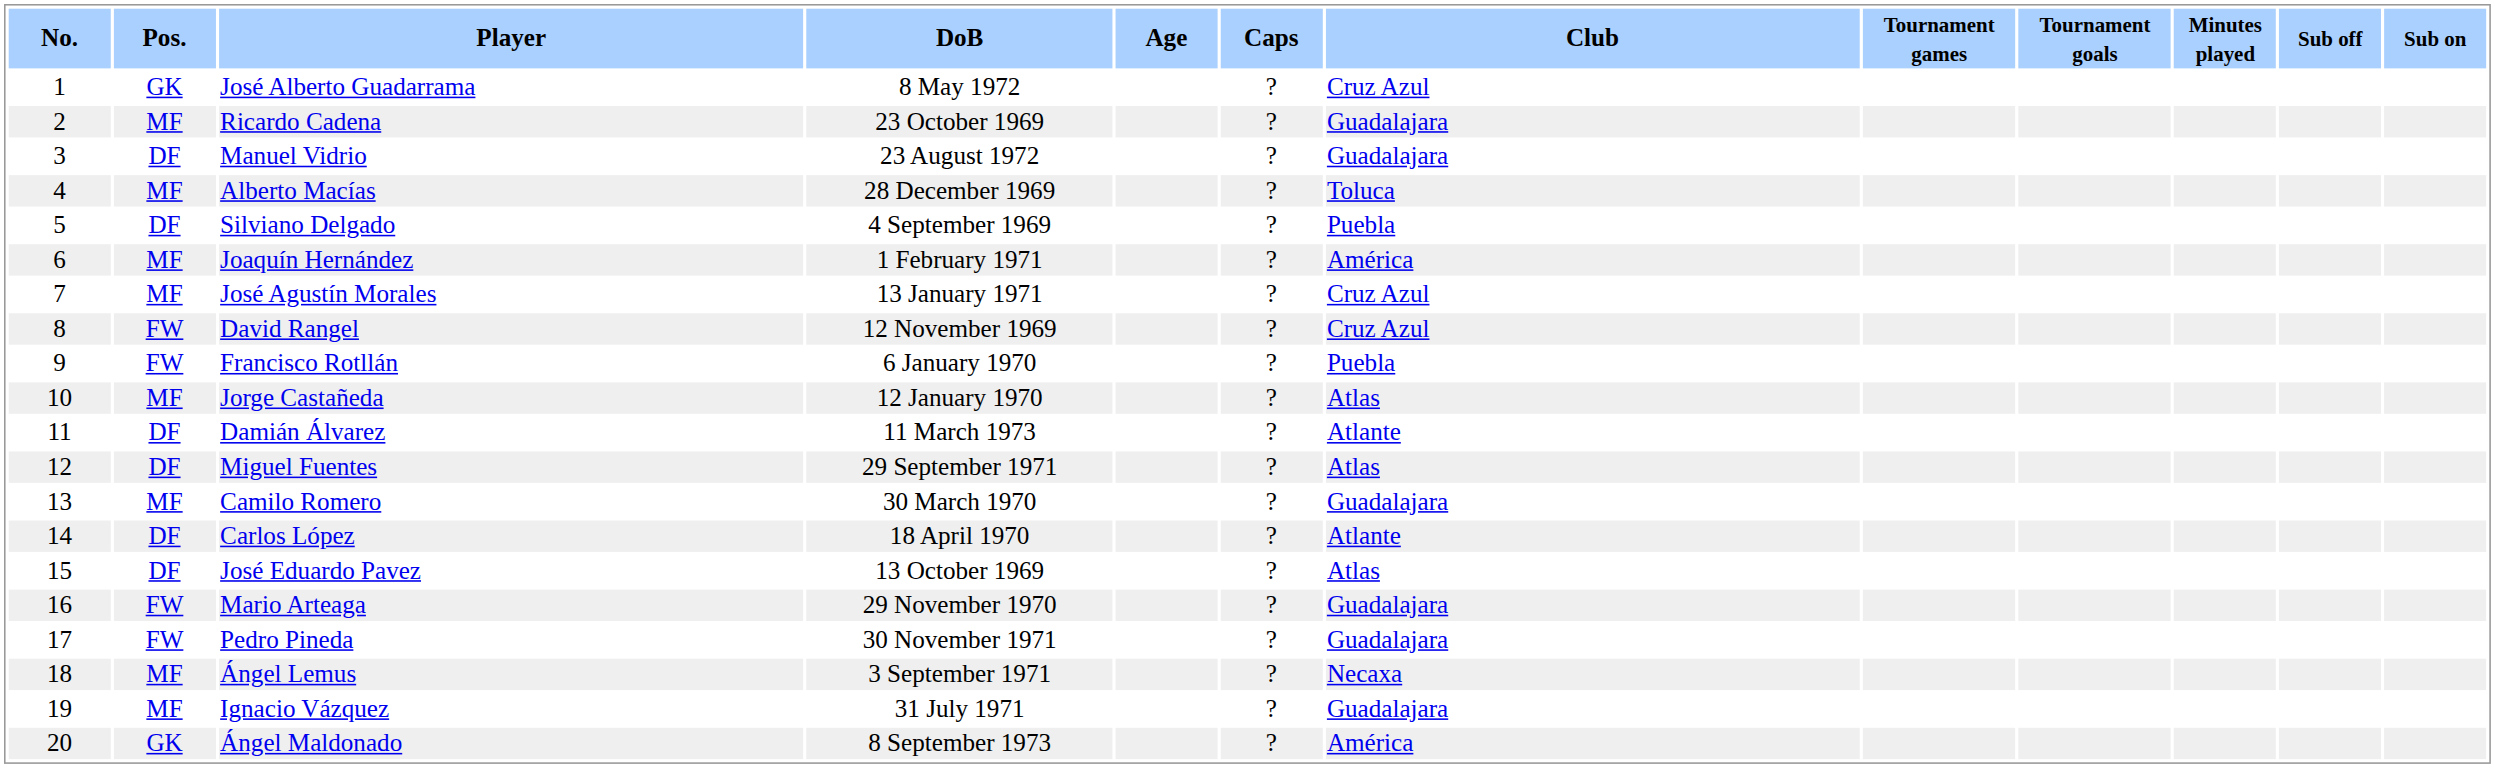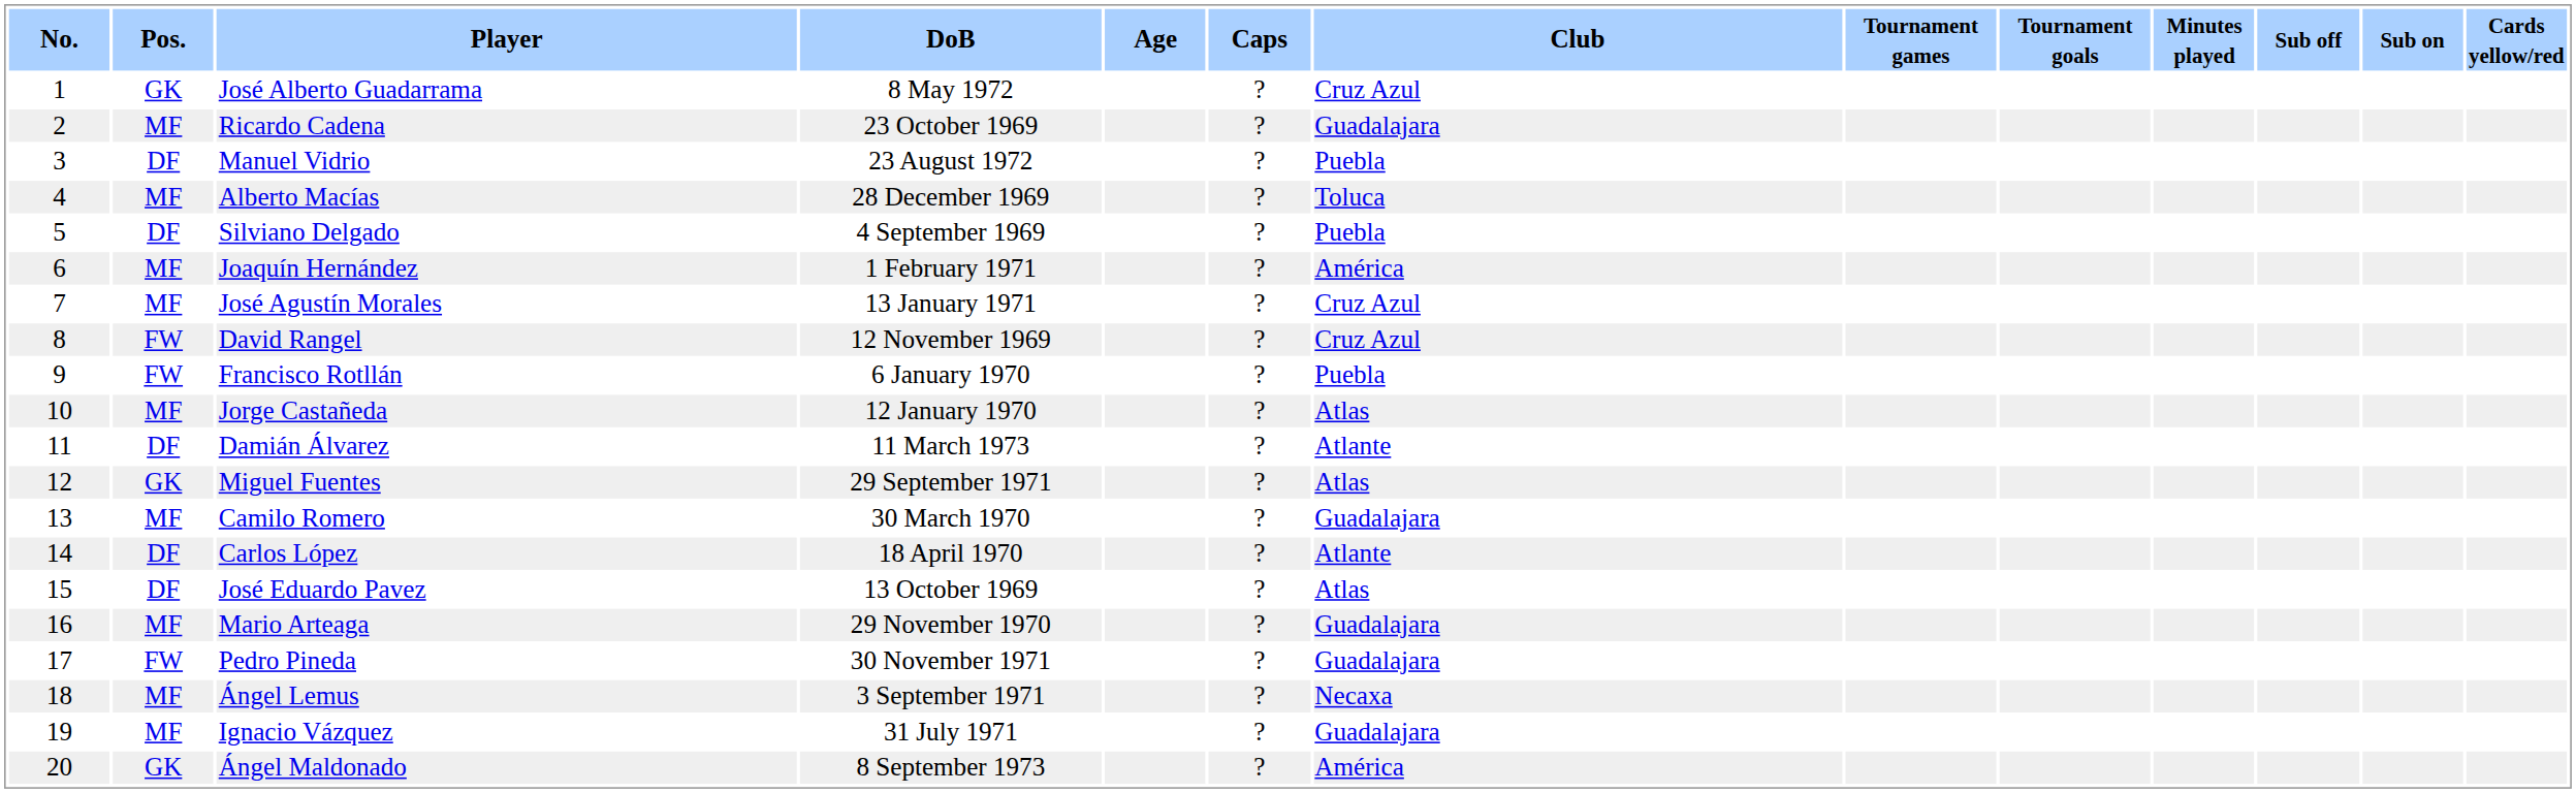 <table border="0" width="100%" style="border: 1px solid #999; background-color:#FFFFFF; text-align:center">
 <tr align="center" bgcolor="#AAD0FF">
 <th width=4%>No.</th>
 <th width=4%>Pos.</th>
 <th width=23%>Player</th>
 <th width=12%>DoB</th>
 <th width=4%>Age</th>
 <th width=4%>Caps</th>
 <th width=21%>Club</th>
 <th width=6%><small>Tournament<br>games</small></th>
 <th width=6%><small>Tournament<br>goals</small></th>
 <th width=4%><small>Minutes<br>played</small></th>
 <th width=4%><small>Sub off</small></th>
 <th width=4%><small>Sub on</small></th>
+<th width=4%><small>Cards<br>yellow/red</small></th>
 </tr>
 <tr>
 <td>1</td>
 <td><a href='#'>GK</a></td>
 <td align="left"><a href='#'>José Alberto Guadarrama</a></td>
 <td>8 May 1972</td>
 <td></td>
 <td>?</td>
 <td align="left"> <a href='#'>Cruz Azul</a></td>
+<td></td>
 <td></td>
 <td></td>
 <td></td>
 <td></td>
 <td></td>
 </tr>
 <tr bgcolor="#EFEFEF">
 <td>2</td>
 <td><a href='#'>MF</a></td>
 <td align="left"><a href='#'>Ricardo Cadena</a></td>
 <td>23 October 1969</td>
 <td></td>
 <td>?</td>
 <td align="left"> <a href='#'>Guadalajara</a></td>
 <td></td>
 <td></td>
 <td></td>
 <td></td>
 <td></td>
+<td></td>
 </tr>
 <tr>
 <td>3</td>
 <td><a href='#'>DF</a></td>
 <td align="left"><a href='#'>Manuel Vidrio</a></td>
 <td>23 August 1972</td>
 <td></td>
 <td>?</td>
-<td align="left"> <a href='#'>Guadalajara</a></td>
+<td align="left"> <a href='#'>Puebla</a></td>
+<td></td>
 <td></td>
 <td></td>
 <td></td>
 <td></td>
 <td></td>
 </tr>
 <tr bgcolor="#EFEFEF">
 <td>4</td>
 <td><a href='#'>MF</a></td>
 <td align="left"><a href='#'>Alberto Macías</a></td>
 <td>28 December 1969</td>
 <td></td>
 <td>?</td>
 <td align="left"> <a href='#'>Toluca</a></td>
 <td></td>
 <td></td>
 <td></td>
 <td></td>
 <td></td>
+<td></td>
 </tr>
 <tr>
 <td>5</td>
 <td><a href='#'>DF</a></td>
 <td align="left"><a href='#'>Silviano Delgado</a></td>
 <td>4 September 1969</td>
 <td></td>
 <td>?</td>
 <td align="left"> <a href='#'>Puebla</a></td>
+<td></td>
 <td></td>
 <td></td>
 <td></td>
 <td></td>
 <td></td>
 </tr>
 <tr bgcolor="#EFEFEF">
 <td>6</td>
 <td><a href='#'>MF</a></td>
 <td align="left"><a href='#'>Joaquín Hernández</a></td>
 <td>1 February 1971</td>
 <td></td>
 <td>?</td>
 <td align="left"> <a href='#'>América</a></td>
 <td></td>
 <td></td>
 <td></td>
 <td></td>
 <td></td>
+<td></td>
 </tr>
 <tr>
 <td>7</td>
 <td><a href='#'>MF</a></td>
 <td align="left"><a href='#'>José Agustín Morales</a></td>
 <td>13 January 1971</td>
 <td></td>
 <td>?</td>
 <td align="left"> <a href='#'>Cruz Azul</a></td>
+<td></td>
 <td></td>
 <td></td>
 <td></td>
 <td></td>
 <td></td>
 </tr>
 <tr bgcolor="#EFEFEF">
 <td>8</td>
 <td><a href='#'>FW</a></td>
 <td align="left"><a href='#'>David Rangel</a></td>
 <td>12 November 1969</td>
 <td></td>
 <td>?</td>
 <td align="left"> <a href='#'>Cruz Azul</a></td>
 <td></td>
 <td></td>
 <td></td>
 <td></td>
 <td></td>
+<td></td>
 </tr>
 <tr>
 <td>9</td>
 <td><a href='#'>FW</a></td>
 <td align="left"><a href='#'>Francisco Rotllán</a></td>
 <td>6 January 1970</td>
 <td></td>
 <td>?</td>
 <td align="left"> <a href='#'>Puebla</a></td>
+<td></td>
 <td></td>
 <td></td>
 <td></td>
 <td></td>
 <td></td>
 </tr>
 <tr bgcolor="#EFEFEF">
 <td>10</td>
 <td><a href='#'>MF</a></td>
 <td align="left"><a href='#'>Jorge Castañeda</a></td>
 <td>12 January 1970</td>
 <td></td>
 <td>?</td>
 <td align="left"> <a href='#'>Atlas</a></td>
 <td></td>
 <td></td>
 <td></td>
 <td></td>
 <td></td>
+<td></td>
 </tr>
 <tr>
 <td>11</td>
 <td><a href='#'>DF</a></td>
 <td align="left"><a href='#'>Damián Álvarez</a></td>
 <td>11 March 1973</td>
 <td></td>
 <td>?</td>
 <td align="left"> <a href='#'>Atlante</a></td>
 <td></td>
 <td></td>
 <td></td>
 <td></td>
 <td></td>
+<td></td>
 </tr>
 <tr bgcolor="#EFEFEF">
 <td>12</td>
-<td><a href='#'>DF</a></td>
+<td><a href='#'>GK</a></td>
 <td align="left"><a href='#'>Miguel Fuentes</a></td>
 <td>29 September 1971</td>
 <td></td>
 <td>?</td>
 <td align="left"> <a href='#'>Atlas</a></td>
+<td></td>
 <td></td>
 <td></td>
 <td></td>
 <td></td>
 <td></td>
 </tr>
 <tr>
 <td>13</td>
 <td><a href='#'>MF</a></td>
 <td align="left"><a href='#'>Camilo Romero</a></td>
 <td>30 March 1970</td>
 <td></td>
 <td>?</td>
 <td align="left"> <a href='#'>Guadalajara</a></td>
 <td></td>
 <td></td>
 <td></td>
 <td></td>
 <td></td>
+<td></td>
 </tr>
 <tr bgcolor="#EFEFEF">
 <td>14</td>
 <td><a href='#'>DF</a></td>
 <td align="left"><a href='#'>Carlos López</a></td>
 <td>18 April 1970</td>
 <td></td>
 <td>?</td>
 <td align="left"> <a href='#'>Atlante</a></td>
+<td></td>
 <td></td>
 <td></td>
 <td></td>
 <td></td>
 <td></td>
 </tr>
 <tr>
 <td>15</td>
 <td><a href='#'>DF</a></td>
 <td align="left"><a href='#'>José Eduardo Pavez</a></td>
 <td>13 October 1969</td>
 <td></td>
 <td>?</td>
 <td align="left"> <a href='#'>Atlas</a></td>
 <td></td>
 <td></td>
 <td></td>
 <td></td>
 <td></td>
+<td></td>
 </tr>
 <tr bgcolor="#EFEFEF">
 <td>16</td>
-<td><a href='#'>FW</a></td>
+<td><a href='#'>MF</a></td>
 <td align="left"><a href='#'>Mario Arteaga</a></td>
 <td>29 November 1970</td>
 <td></td>
 <td>?</td>
 <td align="left"> <a href='#'>Guadalajara</a></td>
+<td></td>
 <td></td>
 <td></td>
 <td></td>
 <td></td>
 <td></td>
 </tr>
 <tr>
 <td>17</td>
 <td><a href='#'>FW</a></td>
 <td align="left"><a href='#'>Pedro Pineda</a></td>
 <td>30 November 1971</td>
 <td></td>
 <td>?</td>
 <td align="left"> <a href='#'>Guadalajara</a></td>
 <td></td>
 <td></td>
 <td></td>
 <td></td>
 <td></td>
+<td></td>
 </tr>
 <tr bgcolor="#EFEFEF">
 <td>18</td>
 <td><a href='#'>MF</a></td>
 <td align="left"><a href='#'>Ángel Lemus</a></td>
 <td>3 September 1971</td>
 <td></td>
 <td>?</td>
 <td align="left"> <a href='#'>Necaxa</a></td>
+<td></td>
 <td></td>
 <td></td>
 <td></td>
 <td></td>
 <td></td>
 </tr>
 <tr>
 <td>19</td>
 <td><a href='#'>MF</a></td>
 <td align="left"><a href='#'>Ignacio Vázquez</a></td>
 <td>31 July 1971</td>
 <td></td>
 <td>?</td>
 <td align="left"> <a href='#'>Guadalajara</a></td>
 <td></td>
 <td></td>
 <td></td>
 <td></td>
 <td></td>
+<td></td>
 </tr>
 <tr bgcolor="#EFEFEF">
 <td>20</td>
 <td><a href='#'>GK</a></td>
 <td align="left"><a href='#'>Ángel Maldonado</a></td>
 <td>8 September 1973</td>
 <td></td>
 <td>?</td>
 <td align="left"> <a href='#'>América</a></td>
 <td></td>
 <td></td>
 <td></td>
 <td></td>
 <td></td>
+<td></td>
 </tr>
 </table>
